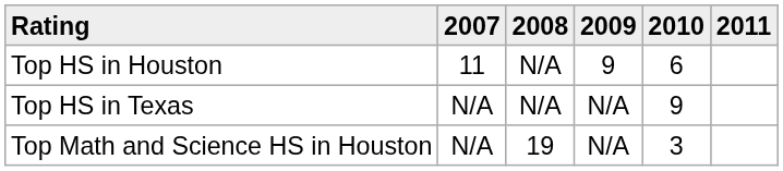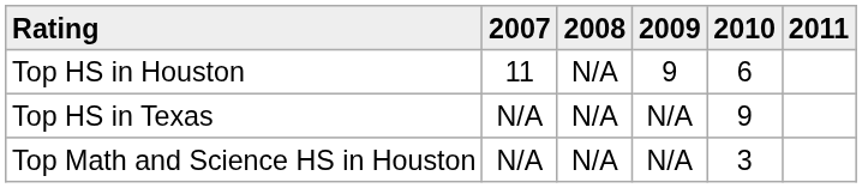 <table cellpadding="3" cellspacing="0" border="1" style="font-size: 95%; border: #aaa solid 1px; border-collapse: collapse;">
 <tr bgcolor="#eeeeee">
 <th align="left">Rating</th>
 <th>2007</th>
 <th>2008</th>
 <th>2009</th>
 <th>2010</th>
 <th>2011</th>
 </tr>
 <tr>
 <td>Top HS in Houston</td>
 <td align="center">11</td>
 <td align="center">N/A</td>
 <td align="center">9</td>
 <td align="center">6</td>
 <td></td>
 </tr>
 <tr>
 <td>Top HS in Texas</td>
 <td align="center">N/A</td>
 <td align="center">N/A</td>
 <td align="center">N/A</td>
 <td align="center">9</td>
 <td></td>
 </tr>
 <tr>
 <td>Top Math and Science HS in Houston</td>
 <td align="center">N/A</td>
-<td align="center">19</td>
+<td align="center">N/A</td>
 <td align="center">N/A</td>
 <td align="center">3</td>
 <td></td>
 </tr>
 </table>
